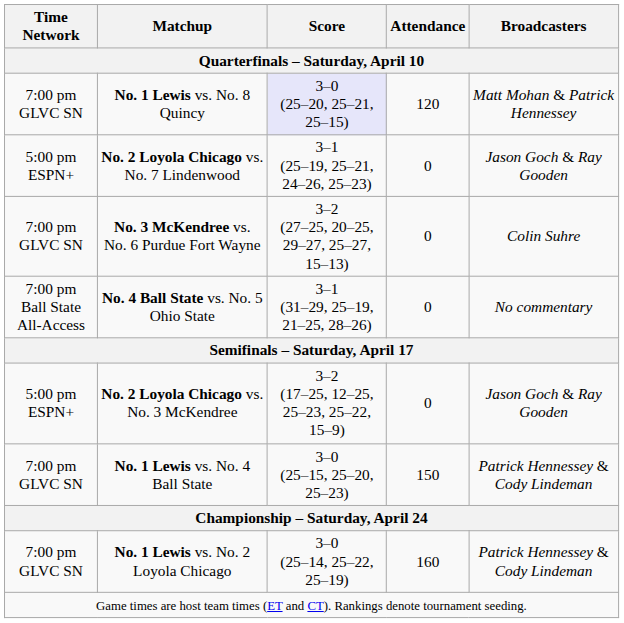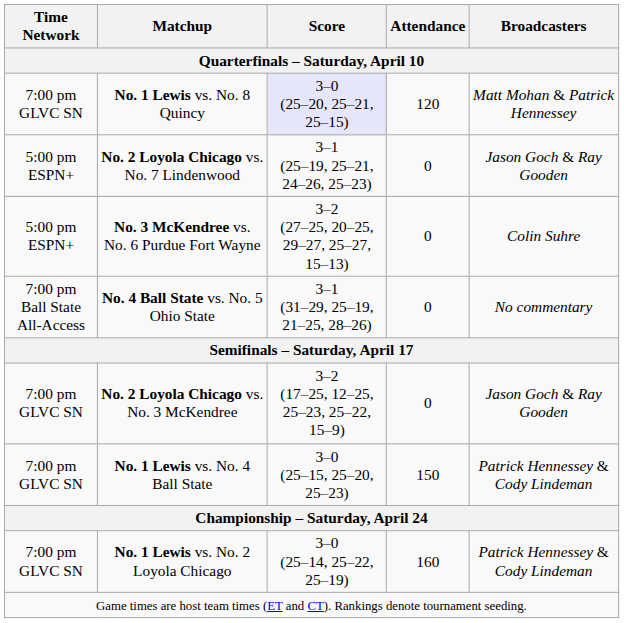 <table class="wikitable" style="font-size: 95%;text-align:center">
 <tr>
 <th>Time<br>Network</th>
 <th>Matchup</th>
 <th>Score</th>
 <th>Attendance</th>
 <th>Broadcasters</th>
 </tr>
 <tr>
 <th colspan=5>Quarterfinals – Saturday, April 10</th>
 </tr>
 <tr>
 <td>7:00 pm<br>GLVC SN</td>
 <td><strong>No. 1 Lewis</strong> vs. No. 8 Quincy</td>
 <td style="background: lavender;">3–0<br>(25–20, 25–21, 25–15)</td>
 <td>120</td>
 <td><em>Matt Mohan</em> & <em>Patrick Hennessey</em></td>
 </tr>
 <tr>
 <td>5:00 pm<br>ESPN+</td>
 <td><strong>No. 2 Loyola Chicago</strong> vs. No. 7 Lindenwood</td>
 <td>3–1<br>(25–19, 25–21, 24–26, 25–23)</td>
 <td>0</td>
 <td><em>Jason Goch</em> & <em>Ray Gooden</em></td>
 </tr>
 <tr>
-<td>7:00 pm<br>GLVC SN</td>
+<td>5:00 pm<br>ESPN+</td>
 <td><strong>No. 3 McKendree</strong> vs. No. 6 Purdue Fort Wayne</td>
 <td>3–2<br>(27–25, 20–25, 29–27, 25–27, 15–13)</td>
 <td>0</td>
 <td><em>Colin Suhre</em></td>
 </tr>
 <tr>
 <td>7:00 pm<br>Ball State All-Access</td>
 <td><strong>No. 4 Ball State</strong> vs. No. 5 Ohio State</td>
 <td>3–1<br>(31–29, 25–19, 21–25, 28–26)</td>
 <td>0</td>
 <td><em>No commentary</em></td>
 </tr>
 <tr>
 <th colspan=5>Semifinals – Saturday, April 17</th>
 </tr>
 <tr>
-<td>5:00 pm<br>ESPN+</td>
+<td>7:00 pm<br>GLVC SN</td>
 <td><strong>No. 2 Loyola Chicago</strong> vs. No. 3 McKendree</td>
 <td>3–2<br>(17–25, 12–25, 25–23, 25–22, 15–9)</td>
 <td>0</td>
 <td><em>Jason Goch</em> & <em>Ray Gooden</em></td>
 </tr>
 <tr>
 <td>7:00 pm<br>GLVC SN</td>
 <td><strong>No. 1 Lewis</strong> vs. No. 4 Ball State</td>
 <td>3–0<br>(25–15, 25–20, 25–23)</td>
 <td>150</td>
 <td><em>Patrick Hennessey</em> & <em>Cody Lindeman</em></td>
 </tr>
 <tr>
 <th colspan=5>Championship – Saturday, April 24</th>
 </tr>
 <tr>
 <td>7:00 pm<br>GLVC SN</td>
 <td><strong>No. 1 Lewis</strong> vs. No. 2 Loyola Chicago</td>
 <td>3–0<br>(25–14, 25–22, 25–19)</td>
 <td>160</td>
 <td><em>Patrick Hennessey</em> & <em>Cody Lindeman</em></td>
 </tr>
 <tr>
 <td colspan=5><small>Game times are host team times (<a href='#'>ET</a> and <a href='#'>CT</a>). Rankings denote tournament seeding.</small></td>
 </tr>
 </table>
